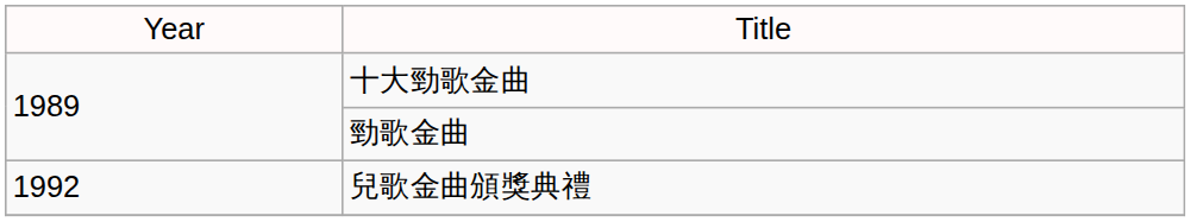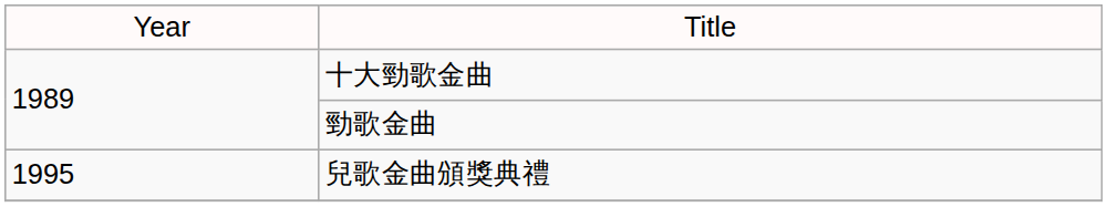 <table class="wikitable" width="100%">
 <tr style="background:snow; color:black" align=center>
 <td style="width:10%">Year</td>
 <td style="width:25%">Title</td>
 </tr>
 <tr ---->
 <td rowspan="2" width="10%">1989</td>
 <td>十大勁歌金曲</td>
 </tr>
 <tr ---->
 <td>勁歌金曲</td>
 </tr>
 <tr ---->
-<td rowspan="1" width="10%">1992</td>
+<td rowspan="1" width="10%">1995</td>
 <td>兒歌金曲頒獎典禮</td>
 </tr>
 <tr ---->
 </tr>
 </table>
